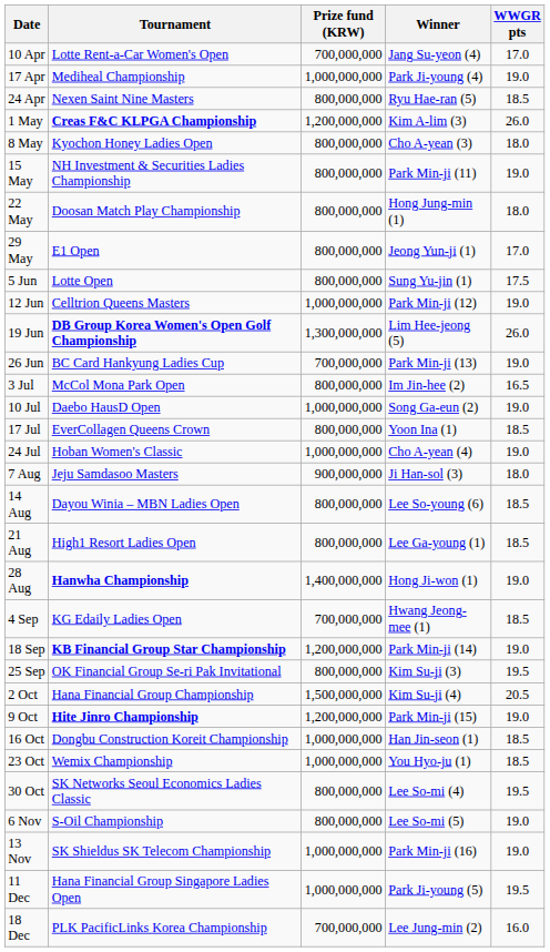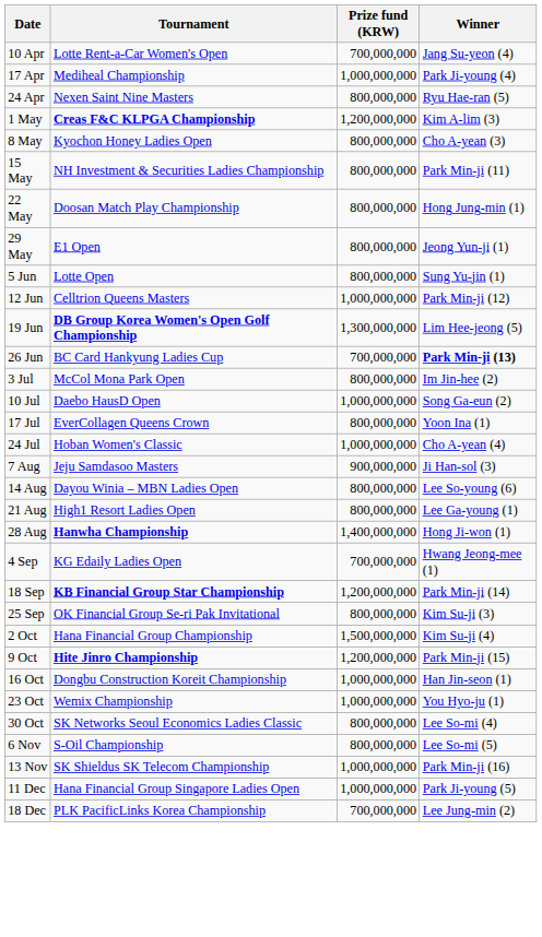 <table class="wikitable sortable" style="font-size:95%;">
 <tr>
 <th>Date</th>
 <th>Tournament</th>
 <th>Prize fund<br>(KRW)</th>
 <th>Winner</th>
-<th><a href='#'>WWGR</a><br>pts</th>
 </tr>
 <tr>
 <td>10 Apr</td>
 <td><a href='#'>Lotte Rent-a-Car Women's Open</a></td>
 <td align=right>700,000,000</td>
 <td> <a href='#'>Jang Su-yeon</a> (4)</td>
-<td align=center>17.0</td>
 </tr>
 <tr>
 <td>17 Apr</td>
 <td><a href='#'>Mediheal Championship</a></td>
 <td align=right>1,000,000,000</td>
 <td> <a href='#'>Park Ji-young</a> (4)</td>
-<td align=center>19.0</td>
 </tr>
 <tr>
 <td>24 Apr</td>
 <td><a href='#'>Nexen Saint Nine Masters</a></td>
 <td align=right>800,000,000</td>
 <td> <a href='#'>Ryu Hae-ran</a> (5)</td>
-<td align=center>18.5</td>
 </tr>
 <tr>
 <td>1 May</td>
 <td><strong><a href='#'>Creas F&C KLPGA Championship</a></strong></td>
 <td align=right>1,200,000,000</td>
 <td> <a href='#'>Kim A-lim</a> (3)</td>
-<td align=center>26.0</td>
 </tr>
 <tr>
 <td>8 May</td>
 <td><a href='#'>Kyochon Honey Ladies Open</a></td>
 <td align=right>800,000,000</td>
 <td> <a href='#'>Cho A-yean</a> (3)</td>
-<td align=center>18.0</td>
 </tr>
 <tr>
 <td>15 May</td>
 <td><a href='#'>NH Investment & Securities Ladies Championship</a></td>
 <td align=right>800,000,000</td>
 <td> <a href='#'>Park Min-ji</a> (11)</td>
-<td align=center>19.0</td>
 </tr>
 <tr>
 <td>22 May</td>
 <td><a href='#'>Doosan Match Play Championship</a></td>
 <td align=right>800,000,000</td>
 <td> <a href='#'>Hong Jung-min</a> (1)</td>
-<td align=center>18.0</td>
 </tr>
 <tr>
 <td>29 May</td>
 <td><a href='#'>E1 Open</a></td>
 <td align=right>800,000,000</td>
 <td> <a href='#'>Jeong Yun-ji</a> (1)</td>
-<td align=center>17.0</td>
 </tr>
 <tr>
 <td>5 Jun</td>
 <td><a href='#'>Lotte Open</a></td>
 <td align=right>800,000,000</td>
 <td> <a href='#'>Sung Yu-jin</a> (1)</td>
-<td align=center>17.5</td>
 </tr>
 <tr>
 <td>12 Jun</td>
 <td><a href='#'>Celltrion Queens Masters</a></td>
 <td align=right>1,000,000,000</td>
 <td> <a href='#'>Park Min-ji</a> (12)</td>
-<td align=center>19.0</td>
 </tr>
 <tr>
 <td>19 Jun</td>
 <td><strong><a href='#'>DB Group Korea Women's Open Golf Championship</a></strong></td>
 <td align=right>1,300,000,000</td>
 <td> <a href='#'>Lim Hee-jeong</a> (5)</td>
-<td align=center>26.0</td>
 </tr>
 <tr>
 <td>26 Jun</td>
 <td><a href='#'>BC Card Hankyung Ladies Cup</a></td>
 <td align=right>700,000,000</td>
-<td> <a href='#'>Park Min-ji</a> (13)</td>
-<td align=center>19.0</td>
+<td><strong> <a href='#'>Park Min-ji</a> (13)</strong></td>
 </tr>
 <tr>
 <td>3 Jul</td>
 <td><a href='#'>McCol Mona Park Open</a></td>
 <td align=right>800,000,000</td>
 <td> <a href='#'>Im Jin-hee</a> (2)</td>
-<td align=center>16.5</td>
 </tr>
 <tr>
 <td>10 Jul</td>
 <td><a href='#'>Daebo HausD Open</a></td>
 <td align=right>1,000,000,000</td>
 <td> <a href='#'>Song Ga-eun</a> (2)</td>
-<td align=center>19.0</td>
 </tr>
 <tr>
 <td>17 Jul</td>
 <td><a href='#'>EverCollagen Queens Crown</a></td>
 <td align=right>800,000,000</td>
 <td> <a href='#'>Yoon Ina</a> (1)</td>
-<td align=center>18.5</td>
 </tr>
 <tr>
 <td>24 Jul</td>
 <td><a href='#'>Hoban Women's Classic</a></td>
 <td align=right>1,000,000,000</td>
 <td> <a href='#'>Cho A-yean</a> (4)</td>
-<td align=center>19.0</td>
 </tr>
 <tr>
 <td>7 Aug</td>
 <td><a href='#'>Jeju Samdasoo Masters</a></td>
 <td align=right>900,000,000</td>
 <td> <a href='#'>Ji Han-sol</a> (3)</td>
-<td align=center>18.0</td>
 </tr>
 <tr>
 <td>14 Aug</td>
 <td><a href='#'>Dayou Winia – MBN Ladies Open</a></td>
 <td align=right>800,000,000</td>
 <td> <a href='#'>Lee So-young</a> (6)</td>
-<td align=center>18.5</td>
 </tr>
 <tr>
 <td>21 Aug</td>
 <td><a href='#'>High1 Resort Ladies Open</a></td>
 <td align=right>800,000,000</td>
 <td> <a href='#'>Lee Ga-young</a> (1)</td>
-<td align=center>18.5</td>
 </tr>
 <tr>
 <td>28 Aug</td>
 <td><strong><a href='#'>Hanwha Championship</a></strong></td>
 <td align=right>1,400,000,000</td>
 <td> <a href='#'>Hong Ji-won</a> (1)</td>
-<td align=center>19.0</td>
 </tr>
 <tr>
 <td>4 Sep</td>
 <td><a href='#'>KG Edaily Ladies Open</a></td>
 <td align=right>700,000,000</td>
 <td> <a href='#'>Hwang Jeong-mee</a> (1)</td>
-<td align=center>18.5</td>
 </tr>
 <tr>
 <td>18 Sep</td>
 <td><strong><a href='#'>KB Financial Group Star Championship</a></strong></td>
 <td align=right>1,200,000,000</td>
 <td> <a href='#'>Park Min-ji</a> (14)</td>
-<td align=center>19.0</td>
 </tr>
 <tr>
 <td>25 Sep</td>
 <td><a href='#'>OK Financial Group Se-ri Pak Invitational</a></td>
 <td align=right>800,000,000</td>
 <td> <a href='#'>Kim Su-ji</a> (3)</td>
-<td align=center>19.5</td>
 </tr>
 <tr>
 <td>2 Oct</td>
 <td><a href='#'>Hana Financial Group Championship</a></td>
 <td align=right>1,500,000,000</td>
 <td> <a href='#'>Kim Su-ji</a> (4)</td>
-<td align=center>20.5</td>
 </tr>
 <tr>
 <td>9 Oct</td>
 <td><strong><a href='#'>Hite Jinro Championship</a></strong></td>
 <td align=right>1,200,000,000</td>
 <td> <a href='#'>Park Min-ji</a> (15)</td>
-<td align=center>19.0</td>
 </tr>
 <tr>
 <td>16 Oct</td>
 <td><a href='#'>Dongbu Construction Koreit Championship</a></td>
 <td align=right>1,000,000,000</td>
 <td> <a href='#'>Han Jin-seon</a> (1)</td>
-<td align=center>18.5</td>
 </tr>
 <tr>
 <td>23 Oct</td>
 <td><a href='#'>Wemix Championship</a></td>
 <td align=right>1,000,000,000</td>
 <td>  <a href='#'>You Hyo-ju</a> (1)</td>
-<td align=center>18.5</td>
 </tr>
 <tr>
 <td>30 Oct</td>
 <td><a href='#'>SK Networks Seoul Economics Ladies Classic</a></td>
 <td align=right>800,000,000</td>
 <td> <a href='#'>Lee So-mi</a> (4)</td>
-<td align=center>19.5</td>
 </tr>
 <tr>
 <td>6 Nov</td>
 <td><a href='#'>S-Oil Championship</a></td>
 <td align=right>800,000,000</td>
 <td> <a href='#'>Lee So-mi</a> (5)</td>
-<td align=center>19.0</td>
 </tr>
 <tr>
 <td>13 Nov</td>
 <td><a href='#'>SK Shieldus SK Telecom Championship</a></td>
 <td align=right>1,000,000,000</td>
 <td> <a href='#'>Park Min-ji</a> (16)</td>
-<td align=center>19.0</td>
 </tr>
 <tr>
 <td>11 Dec</td>
 <td><a href='#'>Hana Financial Group Singapore Ladies Open</a></td>
 <td align=right>1,000,000,000</td>
 <td> <a href='#'>Park Ji-young</a> (5)</td>
-<td align=center>19.5</td>
 </tr>
 <tr>
 <td>18 Dec</td>
 <td><a href='#'>PLK PacificLinks Korea Championship</a></td>
 <td align=right>700,000,000</td>
 <td> <a href='#'>Lee Jung-min</a> (2)</td>
-<td align=center>16.0</td>
 </tr>
 </table>
